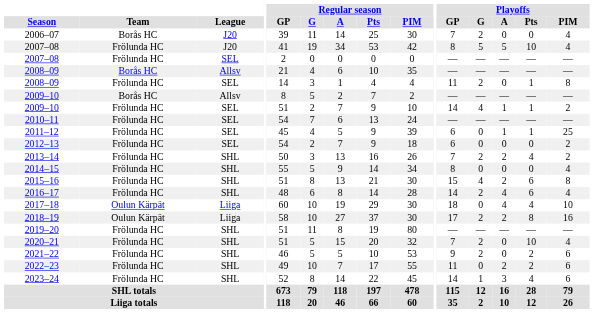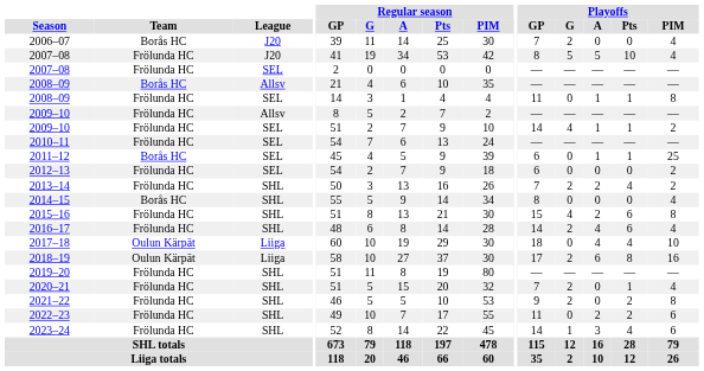 <table border="0" cellpadding="1" cellspacing="0" style="text-align:center; width:60em">
 <tr bgcolor="#e0e0e0">
 <th colspan="3" bgcolor="#ffffff"></th>
 <th rowspan="99" bgcolor="#ffffff"></th>
 <th colspan="5"><a href='#'>Regular season</a></th>
 <th rowspan="99" bgcolor="#ffffff"></th>
 <th colspan="5"><a href='#'>Playoffs</a></th>
 </tr>
 <tr bgcolor="#e0e0e0">
 <th><a href='#'>Season</a></th>
 <th>Team</th>
 <th>League</th>
 <th>GP</th>
 <th><a href='#'>G</a></th>
 <th><a href='#'>A</a></th>
 <th><a href='#'>Pts</a></th>
 <th><a href='#'>PIM</a></th>
 <th>GP</th>
 <th>G</th>
 <th>A</th>
 <th>Pts</th>
 <th>PIM</th>
 </tr>
 <tr>
 <td>2006–07</td>
 <td>Borås HC</td>
 <td><a href='#'>J20</a></td>
 <td>39</td>
 <td>11</td>
 <td>14</td>
 <td>25</td>
 <td>30</td>
 <td>7</td>
 <td>2</td>
 <td>0</td>
 <td>0</td>
 <td>4</td>
 </tr>
 <tr bgcolor="#f0f0f0">
 <td>2007–08</td>
 <td>Frölunda HC</td>
 <td>J20</td>
 <td>41</td>
 <td>19</td>
 <td>34</td>
 <td>53</td>
 <td>42</td>
 <td>8</td>
 <td>5</td>
 <td>5</td>
 <td>10</td>
 <td>4</td>
 </tr>
 <tr>
 <td><a href='#'>2007–08</a></td>
 <td>Frölunda HC</td>
 <td><a href='#'>SEL</a></td>
 <td>2</td>
 <td>0</td>
 <td>0</td>
 <td>0</td>
 <td>0</td>
 <td>—</td>
 <td>—</td>
 <td>—</td>
 <td>—</td>
 <td>—</td>
 </tr>
 <tr bgcolor="#f0f0f0">
 <td><a href='#'>2008–09</a></td>
 <td><a href='#'>Borås HC</a></td>
 <td><a href='#'>Allsv</a></td>
 <td>21</td>
 <td>4</td>
 <td>6</td>
 <td>10</td>
 <td>35</td>
 <td>—</td>
 <td>—</td>
 <td>—</td>
 <td>—</td>
 <td>—</td>
 </tr>
 <tr>
 <td><a href='#'>2008–09</a></td>
 <td>Frölunda HC</td>
 <td>SEL</td>
 <td>14</td>
 <td>3</td>
 <td>1</td>
 <td>4</td>
 <td>4</td>
 <td>11</td>
-<td>2</td>
 <td>0</td>
+<td>1</td>
 <td>1</td>
 <td>8</td>
 </tr>
 <tr bgcolor="#f0f0f0">
 <td><a href='#'>2009–10</a></td>
-<td>Borås HC</td>
+<td>Frölunda HC</td>
 <td>Allsv</td>
 <td>8</td>
 <td>5</td>
 <td>2</td>
 <td>7</td>
 <td>2</td>
 <td>—</td>
 <td>—</td>
 <td>—</td>
 <td>—</td>
 <td>—</td>
 </tr>
 <tr>
 <td><a href='#'>2009–10</a></td>
 <td>Frölunda HC</td>
 <td>SEL</td>
 <td>51</td>
 <td>2</td>
 <td>7</td>
 <td>9</td>
 <td>10</td>
 <td>14</td>
 <td>4</td>
 <td>1</td>
 <td>1</td>
 <td>2</td>
 </tr>
 <tr bgcolor="#f0f0f0">
 <td><a href='#'>2010–11</a></td>
 <td>Frölunda HC</td>
 <td>SEL</td>
 <td>54</td>
 <td>7</td>
 <td>6</td>
 <td>13</td>
 <td>24</td>
 <td>—</td>
 <td>—</td>
 <td>—</td>
 <td>—</td>
 <td>—</td>
 </tr>
 <tr>
 <td><a href='#'>2011–12</a></td>
-<td>Frölunda HC</td>
+<td><a href='#'>Borås HC</a></td>
 <td>SEL</td>
 <td>45</td>
 <td>4</td>
 <td>5</td>
 <td>9</td>
 <td>39</td>
 <td>6</td>
 <td>0</td>
 <td>1</td>
 <td>1</td>
 <td>25</td>
 </tr>
 <tr bgcolor="#f0f0f0">
 <td><a href='#'>2012–13</a></td>
 <td>Frölunda HC</td>
 <td>SEL</td>
 <td>54</td>
 <td>2</td>
 <td>7</td>
 <td>9</td>
 <td>18</td>
 <td>6</td>
 <td>0</td>
 <td>0</td>
 <td>0</td>
 <td>2</td>
 </tr>
 <tr>
 <td><a href='#'>2013–14</a></td>
 <td>Frölunda HC</td>
 <td>SHL</td>
 <td>50</td>
 <td>3</td>
 <td>13</td>
 <td>16</td>
 <td>26</td>
 <td>7</td>
 <td>2</td>
 <td>2</td>
 <td>4</td>
 <td>2</td>
 </tr>
 <tr bgcolor="#f0f0f0">
 <td><a href='#'>2014–15</a></td>
-<td>Frölunda HC</td>
+<td>Borås HC</td>
 <td>SHL</td>
 <td>55</td>
 <td>5</td>
 <td>9</td>
 <td>14</td>
 <td>34</td>
 <td>8</td>
 <td>0</td>
 <td>0</td>
 <td>0</td>
 <td>4</td>
 </tr>
 <tr>
 <td><a href='#'>2015–16</a></td>
 <td>Frölunda HC</td>
 <td>SHL</td>
 <td>51</td>
 <td>8</td>
 <td>13</td>
 <td>21</td>
 <td>30</td>
 <td>15</td>
 <td>4</td>
 <td>2</td>
 <td>6</td>
 <td>8</td>
 </tr>
 <tr bgcolor="#f0f0f0">
 <td><a href='#'>2016–17</a></td>
 <td>Frölunda HC</td>
 <td>SHL</td>
 <td>48</td>
 <td>6</td>
 <td>8</td>
 <td>14</td>
 <td>28</td>
 <td>14</td>
 <td>2</td>
 <td>4</td>
 <td>6</td>
 <td>4</td>
 </tr>
 <tr>
 <td><a href='#'>2017–18</a></td>
 <td><a href='#'>Oulun Kärpät</a></td>
 <td><a href='#'>Liiga</a></td>
 <td>60</td>
 <td>10</td>
 <td>19</td>
 <td>29</td>
 <td>30</td>
 <td>18</td>
 <td>0</td>
 <td>4</td>
 <td>4</td>
 <td>10</td>
 </tr>
 <tr bgcolor="#f0f0f0">
 <td><a href='#'>2018–19</a></td>
 <td>Oulun Kärpät</td>
 <td>Liiga</td>
 <td>58</td>
 <td>10</td>
 <td>27</td>
 <td>37</td>
 <td>30</td>
 <td>17</td>
 <td>2</td>
-<td>2</td>
+<td>6</td>
 <td>8</td>
 <td>16</td>
 </tr>
 <tr>
 <td><a href='#'>2019–20</a></td>
 <td>Frölunda HC</td>
 <td>SHL</td>
 <td>51</td>
 <td>11</td>
 <td>8</td>
 <td>19</td>
 <td>80</td>
 <td>—</td>
 <td>—</td>
 <td>—</td>
 <td>—</td>
 <td>—</td>
 </tr>
 <tr bgcolor="#f0f0f0">
 <td><a href='#'>2020–21</a></td>
 <td>Frölunda HC</td>
 <td>SHL</td>
 <td>51</td>
 <td>5</td>
 <td>15</td>
 <td>20</td>
 <td>32</td>
 <td>7</td>
 <td>2</td>
 <td>0</td>
-<td>10</td>
+<td>1</td>
 <td>4</td>
 </tr>
 <tr>
 <td><a href='#'>2021–22</a></td>
 <td>Frölunda HC</td>
 <td>SHL</td>
 <td>46</td>
 <td>5</td>
 <td>5</td>
 <td>10</td>
 <td>53</td>
 <td>9</td>
 <td>2</td>
 <td>0</td>
 <td>2</td>
-<td>6</td>
+<td>8</td>
 </tr>
 <tr bgcolor="#f0f0f0">
 <td><a href='#'>2022–23</a></td>
 <td>Frölunda HC</td>
 <td>SHL</td>
 <td>49</td>
 <td>10</td>
 <td>7</td>
 <td>17</td>
 <td>55</td>
 <td>11</td>
 <td>0</td>
 <td>2</td>
 <td>2</td>
 <td>6</td>
 </tr>
 <tr>
 <td><a href='#'>2023–24</a></td>
 <td>Frölunda HC</td>
 <td>SHL</td>
 <td>52</td>
 <td>8</td>
 <td>14</td>
 <td>22</td>
 <td>45</td>
 <td>14</td>
 <td>1</td>
 <td>3</td>
 <td>4</td>
 <td>6</td>
 </tr>
 <tr bgcolor="#e0e0e0">
 <th colspan="3">SHL totals</th>
 <th>673</th>
 <th>79</th>
 <th>118</th>
 <th>197</th>
 <th>478</th>
 <th>115</th>
 <th>12</th>
 <th>16</th>
 <th>28</th>
 <th>79</th>
 </tr>
 <tr bgcolor="#e0e0e0">
 <th colspan="3">Liiga totals</th>
 <th>118</th>
 <th>20</th>
 <th>46</th>
 <th>66</th>
 <th>60</th>
 <th>35</th>
 <th>2</th>
 <th>10</th>
 <th>12</th>
 <th>26</th>
 </tr>
 </table>
